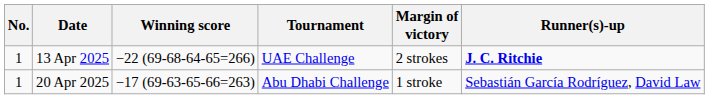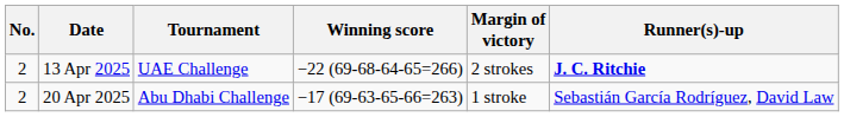 <table class="wikitable" style="font-size:95%;">
 <tr>
 <th>No.</th>
 <th>Date</th>
+<th>Tournament</th>
 <th>Winning score</th>
-<th>Tournament</th>
 <th>Margin of<br>victory</th>
 <th>Runner(s)-up</th>
 </tr>
 <tr>
-<td align=center>1</td>
+<td align=center>2</td>
 <td align=right>13 Apr <a href='#'>2025</a></td>
+<td><a href='#'>UAE Challenge</a></td>
 <td>−22 (69-68-64-65=266)</td>
-<td><a href='#'>UAE Challenge</a></td>
 <td>2 strokes</td>
 <td><strong> <a href='#'>J. C. Ritchie</a></strong></td>
 </tr>
 <tr>
-<td align=center>1</td>
+<td align=center>2</td>
 <td align=right>20 Apr 2025</td>
+<td><a href='#'>Abu Dhabi Challenge</a></td>
 <td>−17 (69-63-65-66=263)</td>
-<td><a href='#'>Abu Dhabi Challenge</a></td>
 <td>1 stroke</td>
 <td> <a href='#'>Sebastián García Rodríguez</a>,  <a href='#'>David Law</a></td>
 </tr>
 </table>
